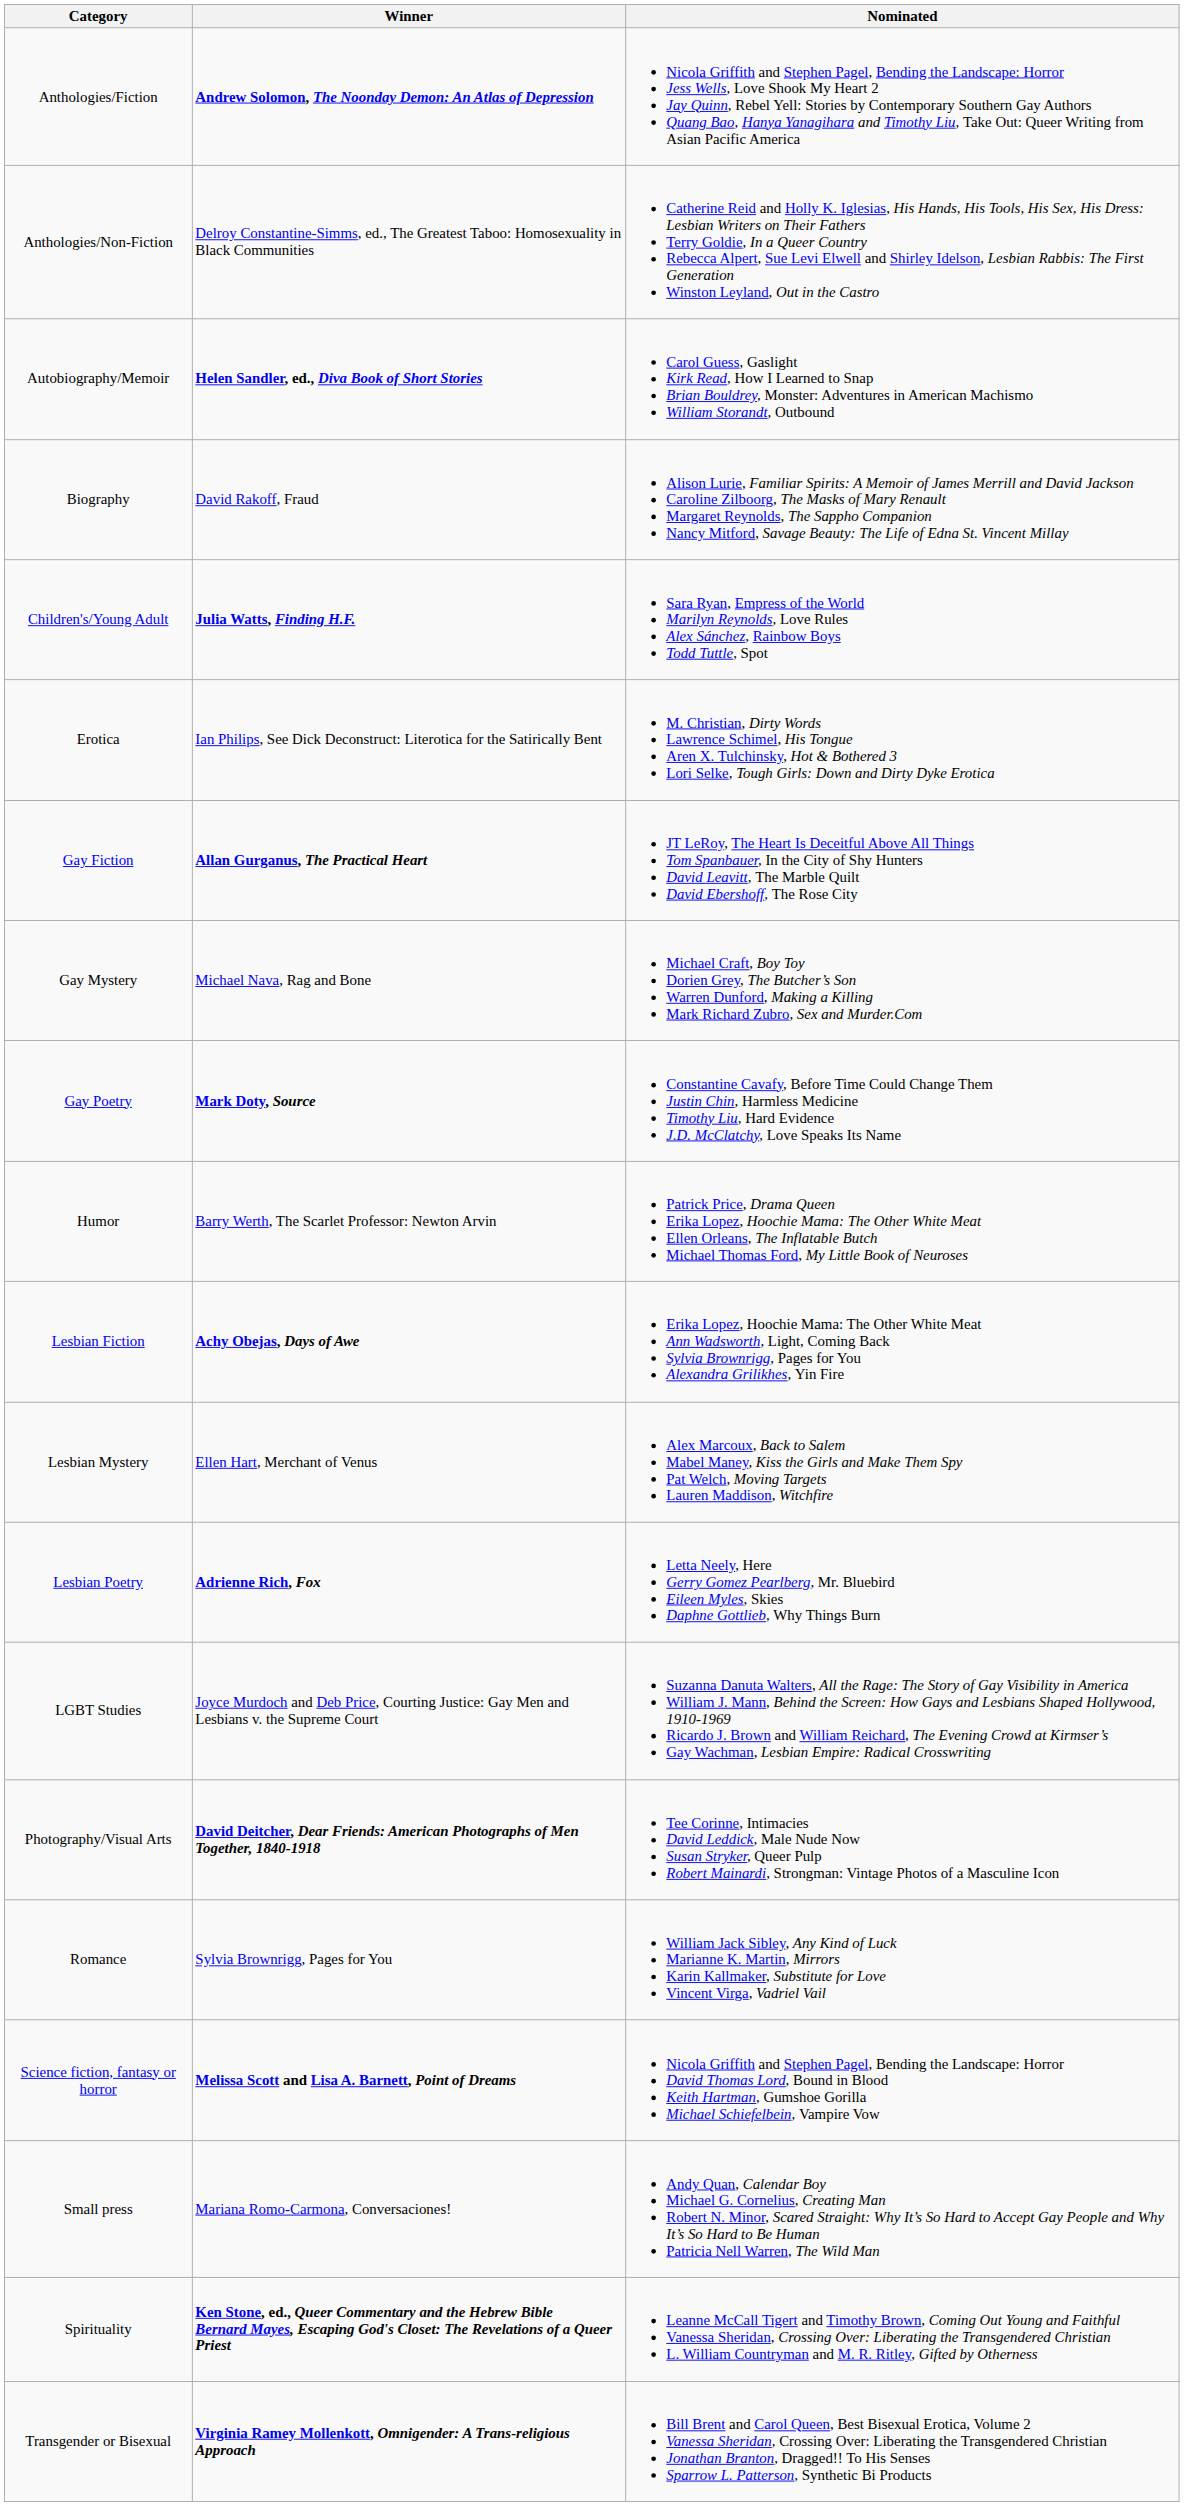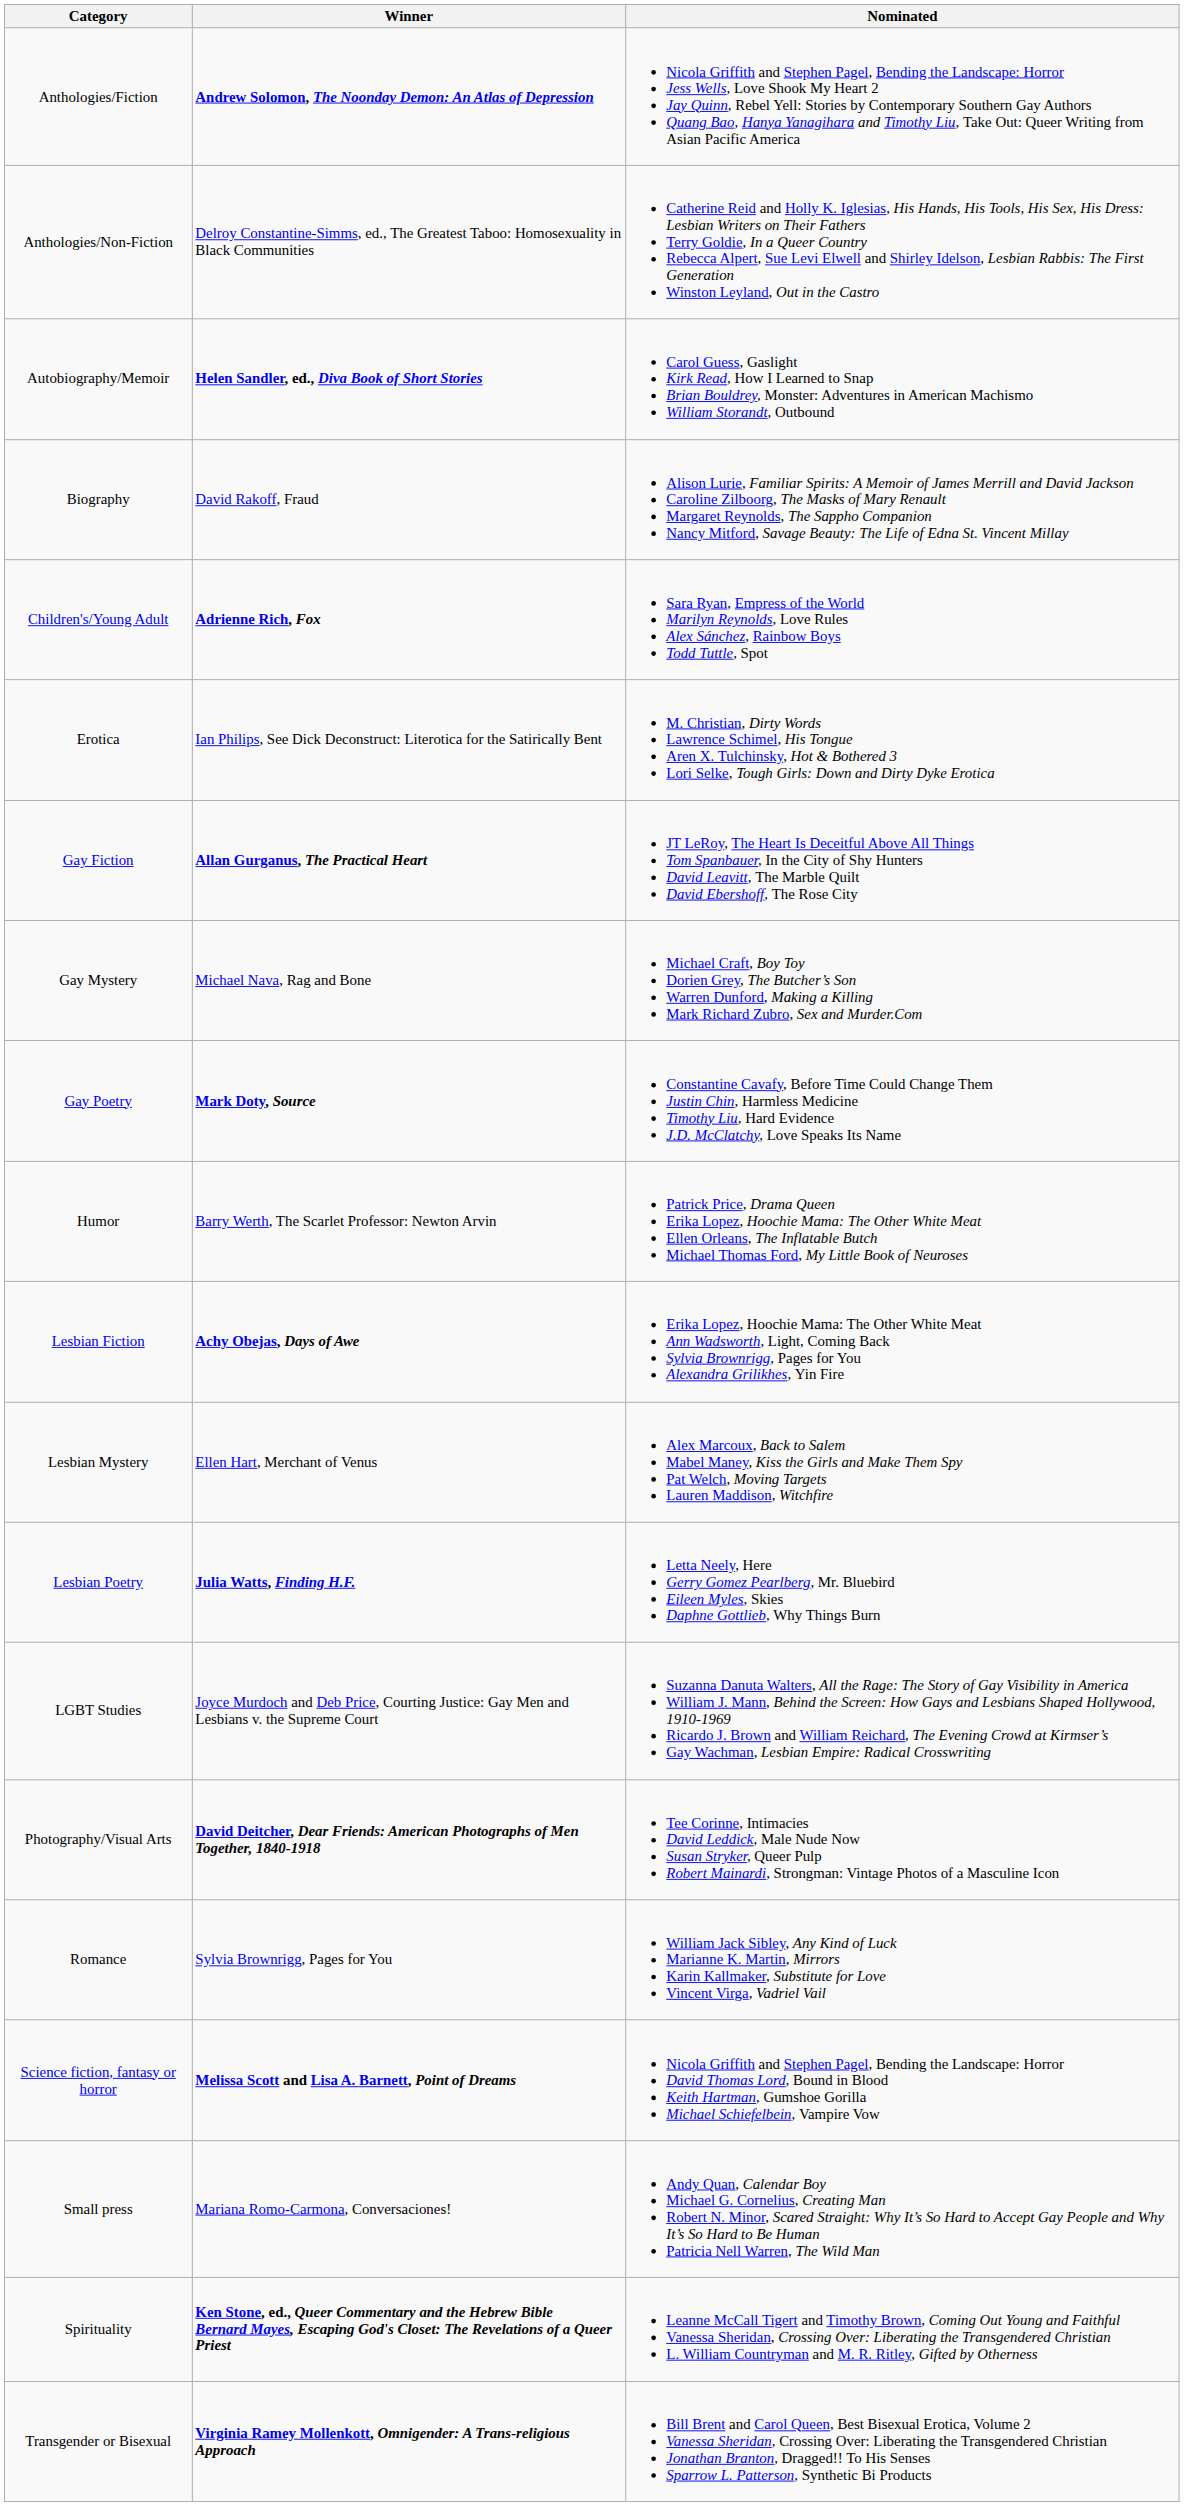 <table class="wikitable" width="100%">
 <tr>
 <th>Category</th>
 <th>Winner</th>
 <th>Nominated</th>
 </tr>
 <tr>
 <td align="center">Anthologies/Fiction</td>
 <td><strong><a href='#'>Andrew Solomon</a>, <em><a href='#'>The Noonday Demon: An Atlas of Depression</a><strong><em></td>
 <td><br><ul><li><a href='#'>Nicola Griffith</a> and <a href='#'>Stephen Pagel</a>, </em><a href='#'>Bending the Landscape: Horror</a><em></li><li><a href='#'>Jess Wells</a>, </em>Love Shook My Heart 2<em></li><li><a href='#'>Jay Quinn</a>, </em>Rebel Yell: Stories by Contemporary Southern Gay Authors<em></li><li><a href='#'>Quang Bao</a>, <a href='#'>Hanya Yanagihara</a> and <a href='#'>Timothy Liu</a>, </em>Take Out: Queer Writing from Asian Pacific America<em></li></ul></td>
 </tr>
 <tr>
 <td align="center">Anthologies/Non-Fiction</td>
 <td></strong><a href='#'>Delroy Constantine-Simms</a>, ed., </em>The Greatest Taboo: Homosexuality in Black Communities</em></strong></td>
 <td><br><ul><li><a href='#'>Catherine Reid</a> and <a href='#'>Holly K. Iglesias</a>, <em>His Hands, His Tools, His Sex, His Dress: Lesbian Writers on Their Fathers</em></li><li><a href='#'>Terry Goldie</a>, <em>In a Queer Country</em></li><li><a href='#'>Rebecca Alpert</a>, <a href='#'>Sue Levi Elwell</a> and <a href='#'>Shirley Idelson</a>, <em>Lesbian Rabbis: The First Generation</em></li><li><a href='#'>Winston Leyland</a>, <em>Out in the Castro</em></li></ul></td>
 </tr>
 <tr>
 <td align="center">Autobiography/Memoir</td>
 <td><strong><a href='#'>Helen Sandler</a>, ed., <em><a href='#'>Diva Book of Short Stories</a><strong><em></td>
 <td><br><ul><li><a href='#'>Carol Guess</a>, </em>Gaslight<em></li><li><a href='#'>Kirk Read</a>, </em>How I Learned to Snap<em></li><li><a href='#'>Brian Bouldrey</a>, </em>Monster: Adventures in American Machismo<em></li><li><a href='#'>William Storandt</a>, </em>Outbound<em></li></ul></td>
 </tr>
 <tr>
 <td align="center">Biography</td>
 <td></strong><a href='#'>David Rakoff</a>, </em>Fraud</em></strong></td>
 <td><br><ul><li><a href='#'>Alison Lurie</a>, <em>Familiar Spirits: A Memoir of James Merrill and David Jackson</em></li><li><a href='#'>Caroline Zilboorg</a>, <em>The Masks of Mary Renault</em></li><li><a href='#'>Margaret Reynolds</a>, <em>The Sappho Companion</em></li><li><a href='#'>Nancy Mitford</a>, <em>Savage Beauty: The Life of Edna St. Vincent Millay</em></li></ul></td>
 </tr>
 <tr>
 <td align="center"><a href='#'>Children's/Young Adult</a></td>
-<td><strong><a href='#'>Julia Watts</a>, <em><a href='#'>Finding H.F.</a><strong><em></td>
+<td><strong><a href='#'>Adrienne Rich</a>, <em>Fox<strong><em></td>
 <td><br><ul><li><a href='#'>Sara Ryan</a>, </em><a href='#'>Empress of the World</a><em></li><li><a href='#'>Marilyn Reynolds</a>, </em>Love Rules<em></li><li><a href='#'>Alex Sánchez</a>, </em><a href='#'>Rainbow Boys</a><em></li><li><a href='#'>Todd Tuttle</a>, </em>Spot<em></li></ul></td>
 </tr>
 <tr>
 <td align="center">Erotica</td>
 <td></strong><a href='#'>Ian Philips</a>, </em>See Dick Deconstruct: Literotica for the Satirically Bent</em></strong></td>
 <td><br><ul><li><a href='#'>M. Christian</a>, <em>Dirty Words</em></li><li><a href='#'>Lawrence Schimel</a>, <em>His Tongue</em></li><li><a href='#'>Aren X. Tulchinsky</a>, <em>Hot & Bothered 3</em></li><li><a href='#'>Lori Selke</a>, <em>Tough Girls: Down and Dirty Dyke Erotica</em></li></ul></td>
 </tr>
 <tr>
 <td align="center"><a href='#'>Gay Fiction</a></td>
 <td><strong><a href='#'>Allan Gurganus</a>, <em>The Practical Heart<strong><em></td>
 <td><br><ul><li><a href='#'>JT LeRoy</a>, </em><a href='#'>The Heart Is Deceitful Above All Things</a><em></li><li><a href='#'>Tom Spanbauer</a>, </em>In the City of Shy Hunters<em></li><li><a href='#'>David Leavitt</a>, </em>The Marble Quilt<em></li><li><a href='#'>David Ebershoff</a>, </em>The Rose City<em></li></ul></td>
 </tr>
 <tr>
 <td align="center">Gay Mystery</td>
 <td></strong><a href='#'>Michael Nava</a>, </em>Rag and Bone</em></strong></td>
 <td><br><ul><li><a href='#'>Michael Craft</a>, <em>Boy Toy</em></li><li><a href='#'>Dorien Grey</a>, <em>The Butcher’s Son</em></li><li><a href='#'>Warren Dunford</a>, <em>Making a Killing</em></li><li><a href='#'>Mark Richard Zubro</a>, <em>Sex and Murder.Com</em></li></ul></td>
 </tr>
 <tr>
 <td align="center"><a href='#'>Gay Poetry</a></td>
 <td><strong><a href='#'>Mark Doty</a>, <em>Source<strong><em></td>
 <td><br><ul><li><a href='#'>Constantine Cavafy</a>, </em>Before Time Could Change Them<em></li><li><a href='#'>Justin Chin</a>, </em>Harmless Medicine<em></li><li><a href='#'>Timothy Liu</a>, </em>Hard Evidence<em></li><li><a href='#'>J.D. McClatchy</a>, </em>Love Speaks Its Name<em></li></ul></td>
 </tr>
 <tr>
 <td align="center">Humor</td>
 <td></strong><a href='#'>Barry Werth</a>, </em>The Scarlet Professor: Newton Arvin</em></strong></td>
 <td><br><ul><li><a href='#'>Patrick Price</a>, <em>Drama Queen</em></li><li><a href='#'>Erika Lopez</a>, <em>Hoochie Mama: The Other White Meat</em></li><li><a href='#'>Ellen Orleans</a>, <em>The Inflatable Butch</em></li><li><a href='#'>Michael Thomas Ford</a>, <em>My Little Book of Neuroses</em></li></ul></td>
 </tr>
 <tr>
 <td align="center"><a href='#'>Lesbian Fiction</a></td>
 <td><strong><a href='#'>Achy Obejas</a>, <em>Days of Awe<strong><em></td>
 <td><br><ul><li><a href='#'>Erika Lopez</a>, </em>Hoochie Mama: The Other White Meat<em></li><li><a href='#'>Ann Wadsworth</a>, </em>Light, Coming Back<em></li><li><a href='#'>Sylvia Brownrigg</a>, </em>Pages for You<em></li><li><a href='#'>Alexandra Grilikhes</a>, </em>Yin Fire<em></li></ul></td>
 </tr>
 <tr>
 <td align="center">Lesbian Mystery</td>
 <td></strong><a href='#'>Ellen Hart</a>, </em>Merchant of Venus</em></strong></td>
 <td><br><ul><li><a href='#'>Alex Marcoux</a>, <em>Back to Salem</em></li><li><a href='#'>Mabel Maney</a>, <em>Kiss the Girls and Make Them Spy</em></li><li><a href='#'>Pat Welch</a>, <em>Moving Targets</em></li><li><a href='#'>Lauren Maddison</a>, <em>Witchfire</em></li></ul></td>
 </tr>
 <tr>
 <td align="center"><a href='#'>Lesbian Poetry</a></td>
-<td><strong><a href='#'>Adrienne Rich</a>, <em>Fox<strong><em></td>
+<td><strong><a href='#'>Julia Watts</a>, <em><a href='#'>Finding H.F.</a><strong><em></td>
 <td><br><ul><li><a href='#'>Letta Neely</a>, </em>Here<em></li><li><a href='#'>Gerry Gomez Pearlberg</a>, </em>Mr. Bluebird<em></li><li><a href='#'>Eileen Myles</a>, </em>Skies<em></li><li><a href='#'>Daphne Gottlieb</a>, </em>Why Things Burn<em></li></ul></td>
 </tr>
 <tr>
 <td align="center">LGBT Studies</td>
 <td></strong><a href='#'>Joyce Murdoch</a> and <a href='#'>Deb Price</a>, </em>Courting Justice: Gay Men and Lesbians v. the Supreme Court</em></strong></td>
 <td><br><ul><li><a href='#'>Suzanna Danuta Walters</a>, <em>All the Rage: The Story of Gay Visibility in America</em></li><li><a href='#'>William J. Mann</a>, <em>Behind the Screen: How Gays and Lesbians Shaped Hollywood, 1910-1969</em></li><li><a href='#'>Ricardo J. Brown</a> and <a href='#'>William Reichard</a>, <em>The Evening Crowd at Kirmser’s</em></li><li><a href='#'>Gay Wachman</a>, <em>Lesbian Empire: Radical Crosswriting</em></li></ul></td>
 </tr>
 <tr>
 <td align="center">Photography/Visual Arts</td>
 <td><strong><a href='#'>David Deitcher</a>, <em>Dear Friends: American Photographs of Men Together, 1840-1918<strong><em></td>
 <td><br><ul><li><a href='#'>Tee Corinne</a>, </em>Intimacies<em></li><li><a href='#'>David Leddick</a>, </em>Male Nude Now<em></li><li><a href='#'>Susan Stryker</a>, </em>Queer Pulp<em></li><li><a href='#'>Robert Mainardi</a>, </em>Strongman: Vintage Photos of a Masculine Icon<em></li></ul></td>
 </tr>
 <tr>
 <td align="center">Romance</td>
 <td></strong><a href='#'>Sylvia Brownrigg</a>, </em>Pages for You</em></strong></td>
 <td><br><ul><li><a href='#'>William Jack Sibley</a>, <em>Any Kind of Luck</em></li><li><a href='#'>Marianne K. Martin</a>, <em>Mirrors</em></li><li><a href='#'>Karin Kallmaker</a>, <em>Substitute for Love</em></li><li><a href='#'>Vincent Virga</a>, <em>Vadriel Vail</em></li></ul></td>
 </tr>
 <tr>
 <td align="center"><a href='#'>Science fiction, fantasy or horror</a></td>
 <td><strong><a href='#'>Melissa Scott</a> and <a href='#'>Lisa A. Barnett</a>, <em>Point of Dreams<strong><em></td>
 <td><br><ul><li><a href='#'>Nicola Griffith</a> and <a href='#'>Stephen Pagel</a>, </em>Bending the Landscape: Horror<em></li><li><a href='#'>David Thomas Lord</a>, </em>Bound in Blood<em></li><li><a href='#'>Keith Hartman</a>, </em>Gumshoe Gorilla<em></li><li><a href='#'>Michael Schiefelbein</a>, </em>Vampire Vow<em></li></ul></td>
 </tr>
 <tr>
 <td align="center">Small press</td>
 <td></strong><a href='#'>Mariana Romo-Carmona</a>, </em>Conversaciones!</em></strong></td>
 <td><br><ul><li><a href='#'>Andy Quan</a>, <em>Calendar Boy</em></li><li><a href='#'>Michael G. Cornelius</a>, <em>Creating Man</em></li><li><a href='#'>Robert N. Minor</a>, <em>Scared Straight: Why It’s So Hard to Accept Gay People and Why It’s So Hard to Be Human</em></li><li><a href='#'>Patricia Nell Warren</a>, <em>The Wild Man</em></li></ul></td>
 </tr>
 <tr>
 <td align="center">Spirituality</td>
 <td><strong><a href='#'>Ken Stone</a>, ed., <em>Queer Commentary and the Hebrew Bible<strong><em><br> </strong><a href='#'>Bernard Mayes</a>, </em>Escaping God's Closet: The Revelations of a Queer Priest</em></strong></td>
 <td><br><ul><li><a href='#'>Leanne McCall Tigert</a> and <a href='#'>Timothy Brown</a>, <em>Coming Out Young and Faithful</em></li><li><a href='#'>Vanessa Sheridan</a>, <em>Crossing Over: Liberating the Transgendered Christian</em></li><li><a href='#'>L. William Countryman</a> and <a href='#'>M. R. Ritley</a>, <em>Gifted by Otherness</em></li></ul></td>
 </tr>
 <tr>
 <td align="center">Transgender or Bisexual</td>
 <td><strong><a href='#'>Virginia Ramey Mollenkott</a>, <em>Omnigender: A Trans-religious Approach<strong><em></td>
 <td><br><ul><li><a href='#'>Bill Brent</a> and <a href='#'>Carol Queen</a>, </em>Best Bisexual Erotica, Volume 2<em></li><li><a href='#'>Vanessa Sheridan</a>, </em>Crossing Over: Liberating the Transgendered Christian<em></li><li><a href='#'>Jonathan Branton</a>, </em>Dragged!! To His Senses<em></li><li><a href='#'>Sparrow L. Patterson</a>, </em>Synthetic Bi Products<em></li></ul></td>
 </tr>
 </table>
